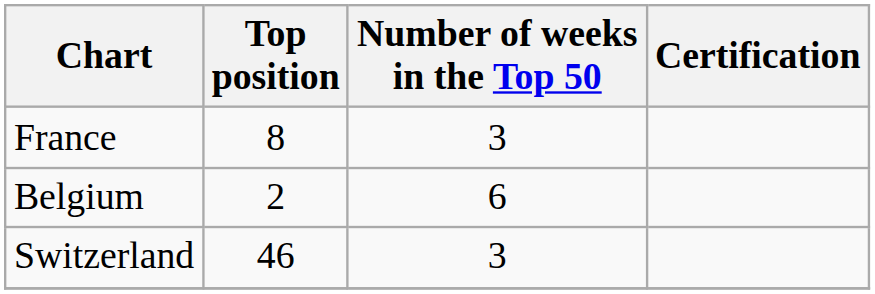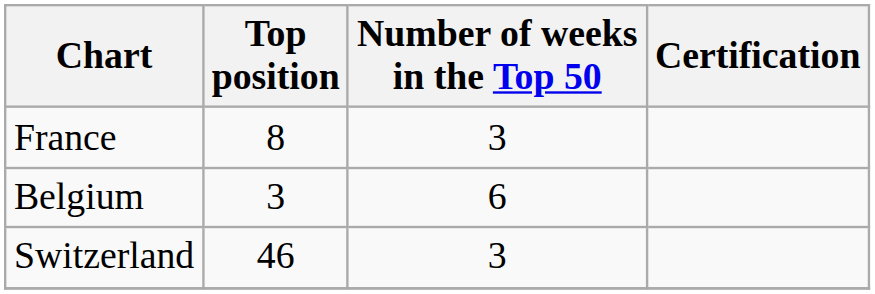 <table class="wikitable">
 <tr>
 <th align="left">Chart</th>
 <th align="left">Top<br>position</th>
 <th align="left">Number of weeks<br> in the <a href='#'>Top 50</a></th>
 <th align="left">Certification</th>
 </tr>
 <tr>
 <td align="left">France</td>
 <td align="center">8</td>
 <td align="center">3</td>
 <td></td>
 </tr>
 <tr>
 <td align="left">Belgium</td>
-<td align="center">2</td>
+<td align="center">3</td>
 <td align="center">6</td>
 <td></td>
 </tr>
 <tr>
 <td align="left">Switzerland</td>
 <td align="center">46</td>
 <td align="center">3</td>
 <td></td>
 </tr>
 <tr>
 </tr>
 </table>
